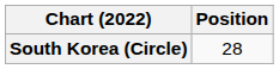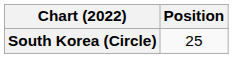 <table class="wikitable plainrowheaders" style="text-align:center">
 <tr>
 <th scope="col">Chart (2022)</th>
 <th scope="col">Position</th>
 </tr>
 <tr>
 <th scope="row">South Korea (Circle)</th>
-<td>28</td>
+<td>25</td>
 </tr>
 </table>
